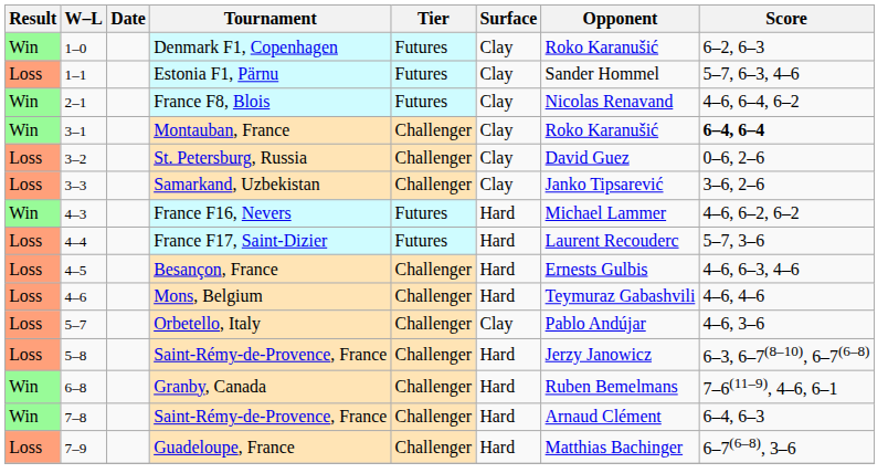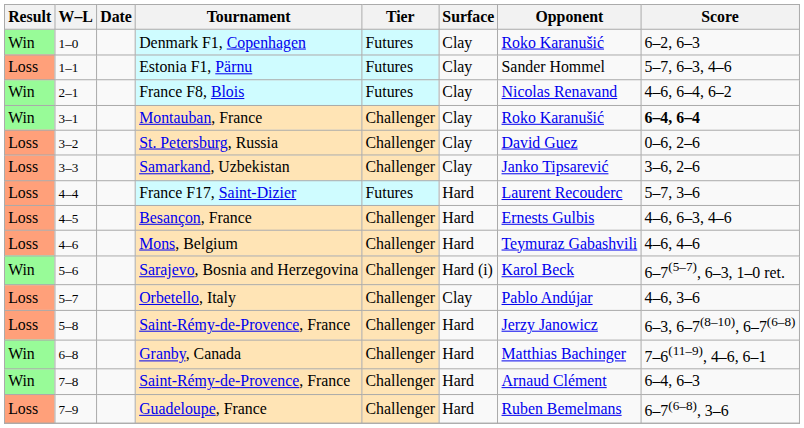 <table class="sortable wikitable">
 <tr>
 <th>Result</th>
 <th class="unsortable">W–L</th>
 <th>Date</th>
 <th>Tournament</th>
 <th>Tier</th>
 <th>Surface</th>
 <th>Opponent</th>
 <th class="unsortable">Score</th>
 </tr>
 <tr>
 <td bgcolor=98FB98>Win</td>
 <td><small>1–0</small></td>
 <td></td>
 <td style="background:#cffcff;">Denmark F1, <a href='#'>Copenhagen</a></td>
 <td style="background:#cffcff;">Futures</td>
 <td>Clay</td>
 <td> <a href='#'>Roko Karanušić</a></td>
 <td>6–2, 6–3</td>
 </tr>
 <tr>
 <td bgcolor=FFA07A>Loss</td>
 <td><small>1–1</small></td>
 <td></td>
 <td style="background:#cffcff;">Estonia F1, <a href='#'>Pärnu</a></td>
 <td style="background:#cffcff;">Futures</td>
 <td>Clay</td>
 <td> Sander Hommel</td>
 <td>5–7, 6–3, 4–6</td>
 </tr>
 <tr>
 <td bgcolor=98FB98>Win</td>
 <td><small>2–1</small></td>
 <td></td>
 <td style="background:#cffcff;">France F8, <a href='#'>Blois</a></td>
 <td style="background:#cffcff;">Futures</td>
 <td>Clay</td>
 <td> <a href='#'>Nicolas Renavand</a></td>
 <td>4–6, 6–4, 6–2</td>
 </tr>
 <tr>
 <td bgcolor=98FB98>Win</td>
 <td><small>3–1</small></td>
 <td></td>
 <td style="background:moccasin;"><a href='#'>Montauban</a>, France</td>
 <td style="background:moccasin;">Challenger</td>
 <td>Clay</td>
 <td> <a href='#'>Roko Karanušić</a></td>
 <td><strong>6–4, 6–4</strong></td>
 </tr>
 <tr>
 <td bgcolor=FFA07A>Loss</td>
 <td><small>3–2</small></td>
 <td></td>
 <td style="background:moccasin;"><a href='#'>St. Petersburg</a>, Russia</td>
 <td style="background:moccasin;">Challenger</td>
 <td>Clay</td>
 <td> <a href='#'>David Guez</a></td>
 <td>0–6, 2–6</td>
 </tr>
 <tr>
 <td bgcolor=FFA07A>Loss</td>
 <td><small>3–3</small></td>
 <td></td>
 <td style="background:moccasin;"><a href='#'>Samarkand</a>, Uzbekistan</td>
 <td style="background:moccasin;">Challenger</td>
 <td>Clay</td>
 <td> <a href='#'>Janko Tipsarević</a></td>
 <td>3–6, 2–6</td>
 </tr>
 <tr>
-<td bgcolor=98FB98>Win</td>
-<td><small>4–3</small></td>
-<td></td>
-<td style="background:#cffcff;">France F16, <a href='#'>Nevers</a></td>
-<td style="background:#cffcff;">Futures</td>
-<td>Hard</td>
-<td> <a href='#'>Michael Lammer</a></td>
-<td>4–6, 6–2, 6–2</td>
-</tr>
-<tr>
 <td bgcolor=FFA07A>Loss</td>
 <td><small>4–4</small></td>
 <td></td>
 <td style="background:#cffcff;">France F17, <a href='#'>Saint-Dizier</a></td>
 <td style="background:#cffcff;">Futures</td>
 <td>Hard</td>
 <td> <a href='#'>Laurent Recouderc</a></td>
 <td>5–7, 3–6</td>
 </tr>
 <tr>
 <td bgcolor=FFA07A>Loss</td>
 <td><small>4–5</small></td>
 <td></td>
 <td style="background:moccasin;"><a href='#'>Besançon</a>, France</td>
 <td style="background:moccasin;">Challenger</td>
 <td>Hard</td>
 <td> <a href='#'>Ernests Gulbis</a></td>
 <td>4–6, 6–3, 4–6</td>
 </tr>
 <tr>
 <td bgcolor=FFA07A>Loss</td>
 <td><small>4–6</small></td>
 <td></td>
 <td style="background:moccasin;"><a href='#'>Mons</a>, Belgium</td>
 <td style="background:moccasin;">Challenger</td>
 <td>Hard</td>
 <td> <a href='#'>Teymuraz Gabashvili</a></td>
 <td>4–6, 4–6</td>
 </tr>
 <tr>
+<td bgcolor=98FB98>Win</td>
+<td><small>5–6</small></td>
+<td></td>
+<td style="background:moccasin;"><a href='#'>Sarajevo</a>, Bosnia and Herzegovina</td>
+<td style="background:moccasin;">Challenger</td>
+<td>Hard (i)</td>
+<td> <a href='#'>Karol Beck</a></td>
+<td>6–7<sup>(5–7)</sup>, 6–3, 1–0 ret.</td>
+</tr>
+<tr>
 <td bgcolor=FFA07A>Loss</td>
 <td><small>5–7</small></td>
 <td></td>
 <td style="background:moccasin;"><a href='#'>Orbetello</a>, Italy</td>
 <td style="background:moccasin;">Challenger</td>
 <td>Clay</td>
 <td> <a href='#'>Pablo Andújar</a></td>
 <td>4–6, 3–6</td>
 </tr>
 <tr>
 <td bgcolor=FFA07A>Loss</td>
 <td><small>5–8</small></td>
 <td></td>
 <td style="background:moccasin;"><a href='#'>Saint-Rémy-de-Provence</a>, France</td>
 <td style="background:moccasin;">Challenger</td>
 <td>Hard</td>
 <td> <a href='#'>Jerzy Janowicz</a></td>
 <td>6–3, 6–7<sup>(8–10)</sup>, 6–7<sup>(6–8)</sup></td>
 </tr>
 <tr>
 <td bgcolor=98FB98>Win</td>
 <td><small>6–8</small></td>
 <td></td>
 <td style="background:moccasin;"><a href='#'>Granby</a>, Canada</td>
 <td style="background:moccasin;">Challenger</td>
 <td>Hard</td>
-<td> <a href='#'>Ruben Bemelmans</a></td>
+<td> <a href='#'>Matthias Bachinger</a></td>
 <td>7–6<sup>(11–9)</sup>, 4–6, 6–1</td>
 </tr>
 <tr>
 <td bgcolor=98FB98>Win</td>
 <td><small>7–8</small></td>
 <td></td>
 <td style="background:moccasin;"><a href='#'>Saint-Rémy-de-Provence</a>, France</td>
 <td style="background:moccasin;">Challenger</td>
 <td>Hard</td>
 <td> <a href='#'>Arnaud Clément</a></td>
 <td>6–4, 6–3</td>
 </tr>
 <tr>
 <td bgcolor=FFA07A>Loss</td>
 <td><small>7–9</small></td>
 <td></td>
 <td style="background:moccasin;"><a href='#'>Guadeloupe</a>, France</td>
 <td style="background:moccasin;">Challenger</td>
 <td>Hard</td>
-<td> <a href='#'>Matthias Bachinger</a></td>
+<td> <a href='#'>Ruben Bemelmans</a></td>
 <td>6–7<sup>(6–8)</sup>, 3–6</td>
 </tr>
 <tr>
 </tr>
 </table>
